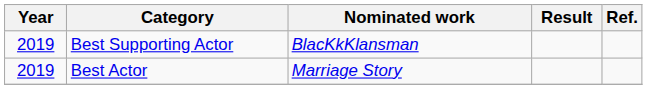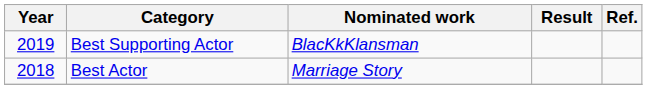 <table class=wikitable>
 <tr>
 <th scope="col" style="width:5em;">Year</th>
 <th scope="col" style="width:26em;">Category</th>
 <th scope="col" style="width:25em;">Nominated work</th>
 <th scope="col" style="width:5em;">Result</th>
 <th>Ref.</th>
 </tr>
 <tr>
 <td style="text-align:center;"><a href='#'>2019</a></td>
 <td><a href='#'>Best Supporting Actor</a></td>
 <td><em><a href='#'>BlacKkKlansman</a></em></td>
 <td></td>
 <td style="text-align:center;"></td>
 </tr>
 <tr>
-<td style="text-align:center;"><a href='#'>2019</a></td>
+<td style="text-align:center;"><a href='#'>2018</a></td>
 <td><a href='#'>Best Actor</a></td>
 <td><em><a href='#'>Marriage Story</a></em></td>
 <td></td>
 <td style="text-align:center;"></td>
 </tr>
 <tr>
 </tr>
 </table>
